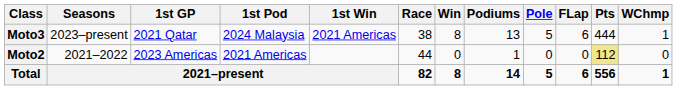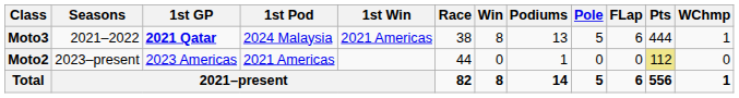 <table class="wikitable" style="text-align:right;">
 <tr>
 <th>Class</th>
 <th>Seasons</th>
 <th>1st GP</th>
 <th>1st Pod</th>
 <th>1st Win</th>
 <th>Race</th>
 <th>Win</th>
 <th>Podiums</th>
 <th><a href='#'>Pole</a></th>
 <th>FLap</th>
 <th>Pts</th>
 <th>WChmp</th>
 </tr>
 <tr>
 <th>Moto3</th>
-<td>2023–present</td>
-<td style="text-align:left;"><a href='#'>2021 Qatar</a></td>
+<td>2021–2022</td>
+<td style="text-align:left;"><strong><a href='#'>2021 Qatar</a></strong></td>
 <td style="text-align:left;"><a href='#'>2024 Malaysia</a></td>
 <td style="text-align:left;"><a href='#'>2021 Americas</a></td>
 <td>38</td>
 <td>8</td>
 <td>13</td>
 <td>5</td>
 <td>6</td>
 <td>444</td>
 <td>1</td>
 </tr>
 <tr>
 <th>Moto2</th>
-<td>2021–2022</td>
+<td>2023–present</td>
 <td style="text-align:left;"><a href='#'>2023 Americas</a></td>
 <td style="text-align:left;"><a href='#'>2021 Americas</a></td>
 <td style="text-align:left;"></td>
 <td>44</td>
 <td>0</td>
 <td>1</td>
 <td>0</td>
 <td>0</td>
 <td style="background: khaki;">112</td>
 <td>0</td>
 </tr>
 <tr>
 <th>Total</th>
 <th colspan="4">2021–present</th>
 <td><strong>82</strong></td>
 <td><strong>8</strong></td>
 <td><strong>14</strong></td>
 <td><strong>5</strong></td>
 <td><strong>6</strong></td>
 <td><strong>556</strong></td>
 <td><strong>1</strong></td>
 </tr>
 </table>
